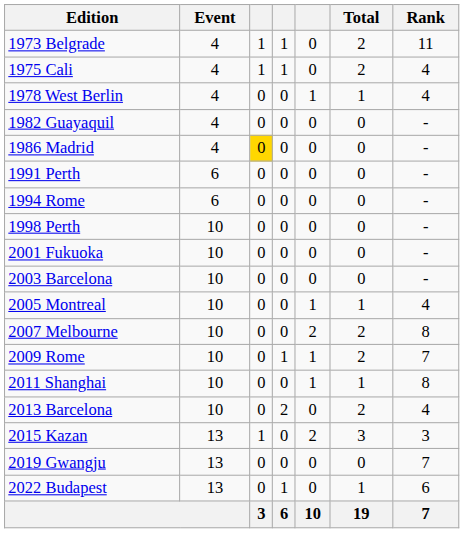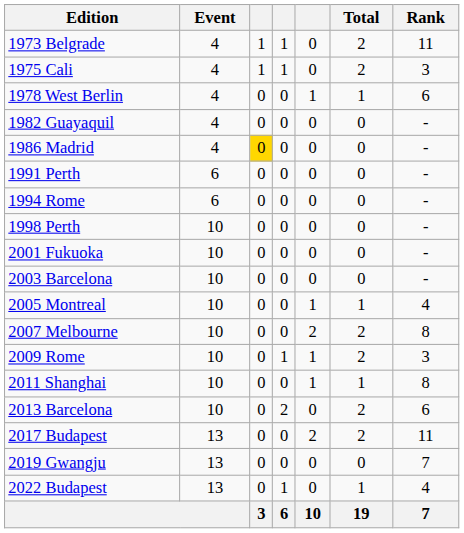 <table class="wikitable" width=50% style="font-size:100%; text-align:center;">
 <tr>
 <th>Edition</th>
 <th>Event</th>
 <th></th>
 <th></th>
 <th></th>
 <th>Total</th>
 <th>Rank</th>
 </tr>
 <tr>
 <td align=left><a href='#'>1973 Belgrade</a></td>
 <td>4</td>
 <td>1</td>
 <td>1</td>
 <td>0</td>
 <td>2</td>
 <td>11</td>
 </tr>
 <tr>
 <td align=left><a href='#'>1975 Cali</a></td>
 <td>4</td>
 <td>1</td>
 <td>1</td>
 <td>0</td>
 <td>2</td>
-<td>4</td>
+<td>3</td>
 </tr>
 <tr>
 <td align=left><a href='#'>1978 West Berlin</a></td>
 <td>4</td>
 <td>0</td>
 <td>0</td>
 <td>1</td>
 <td>1</td>
-<td>4</td>
+<td>6</td>
 </tr>
 <tr>
 <td align=left><a href='#'>1982 Guayaquil</a></td>
 <td>4</td>
 <td>0</td>
 <td>0</td>
 <td>0</td>
 <td>0</td>
 <td>-</td>
 </tr>
 <tr>
 <td align=left><a href='#'>1986 Madrid</a></td>
 <td>4</td>
 <td style="background: gold;">0</td>
 <td>0</td>
 <td>0</td>
 <td>0</td>
 <td>-</td>
 </tr>
 <tr>
 <td align=left><a href='#'>1991 Perth</a></td>
 <td>6</td>
 <td>0</td>
 <td>0</td>
 <td>0</td>
 <td>0</td>
 <td>-</td>
 </tr>
 <tr>
 <td align=left><a href='#'>1994 Rome</a></td>
 <td>6</td>
 <td>0</td>
 <td>0</td>
 <td>0</td>
 <td>0</td>
 <td>-</td>
 </tr>
 <tr>
 <td align=left><a href='#'>1998 Perth</a></td>
 <td>10</td>
 <td>0</td>
 <td>0</td>
 <td>0</td>
 <td>0</td>
 <td>-</td>
 </tr>
 <tr>
 <td align=left><a href='#'>2001 Fukuoka</a></td>
 <td>10</td>
 <td>0</td>
 <td>0</td>
 <td>0</td>
 <td>0</td>
 <td>-</td>
 </tr>
 <tr>
 <td align=left><a href='#'>2003 Barcelona</a></td>
 <td>10</td>
 <td>0</td>
 <td>0</td>
 <td>0</td>
 <td>0</td>
 <td>-</td>
 </tr>
 <tr>
 <td align=left><a href='#'>2005 Montreal</a></td>
 <td>10</td>
 <td>0</td>
 <td>0</td>
 <td>1</td>
 <td>1</td>
 <td>4</td>
 </tr>
 <tr>
 <td align=left><a href='#'>2007 Melbourne</a></td>
 <td>10</td>
 <td>0</td>
 <td>0</td>
 <td>2</td>
 <td>2</td>
 <td>8</td>
 </tr>
 <tr>
 <td align=left><a href='#'>2009 Rome</a></td>
 <td>10</td>
 <td>0</td>
 <td>1</td>
 <td>1</td>
 <td>2</td>
-<td>7</td>
+<td>3</td>
 </tr>
 <tr>
 <td align=left><a href='#'>2011 Shanghai</a></td>
 <td>10</td>
 <td>0</td>
 <td>0</td>
 <td>1</td>
 <td>1</td>
 <td>8</td>
 </tr>
 <tr>
 <td align=left><a href='#'>2013 Barcelona</a></td>
 <td>10</td>
 <td>0</td>
 <td>2</td>
 <td>0</td>
 <td>2</td>
-<td>4</td>
+<td>6</td>
 </tr>
 <tr>
-<td align=left><a href='#'>2015 Kazan</a></td>
+<td align=left><a href='#'>2017 Budapest</a></td>
 <td>13</td>
-<td>1</td>
+<td>0</td>
 <td>0</td>
 <td>2</td>
-<td>3</td>
-<td>3</td>
+<td>2</td>
+<td>11</td>
 </tr>
 <tr>
 <td align=left><a href='#'>2019 Gwangju</a></td>
 <td>13</td>
 <td>0</td>
 <td>0</td>
 <td>0</td>
 <td>0</td>
 <td>7</td>
 </tr>
 <tr>
 <td align=left><a href='#'>2022 Budapest</a></td>
 <td>13</td>
 <td>0</td>
 <td>1</td>
 <td>0</td>
 <td>1</td>
-<td>6</td>
+<td>4</td>
 </tr>
 <tr>
 <th colspan=2></th>
 <th>3</th>
 <th>6</th>
 <th>10</th>
 <th>19</th>
 <th>7</th>
 </tr>
 </table>
